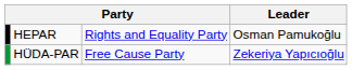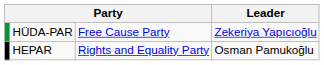 <table class="wikitable">
 <tr>
 <th colspan="3">Party</th>
 <th>Leader</th>
+</tr>
+<tr>
+<td style="background:#093;"></td>
+<td>HÜDA-PAR</td>
+<td><a href='#'>Free Cause Party</a></td>
+<td><a href='#'>Zekeriya Yapıcıoğlu</a></td>
 </tr>
 <tr>
 <td style="background:#000;"></td>
 <td>HEPAR</td>
 <td><a href='#'>Rights and Equality Party</a></td>
 <td>Osman Pamukoğlu</td>
 </tr>
-<tr>
-<td style="background:#093;"></td>
-<td>HÜDA-PAR</td>
-<td><a href='#'>Free Cause Party</a></td>
-<td><a href='#'>Zekeriya Yapıcıoğlu</a></td>
-</tr>
 </table>
